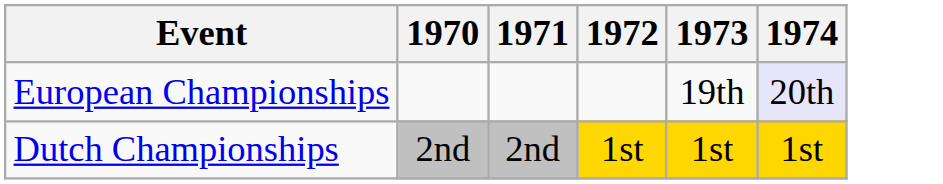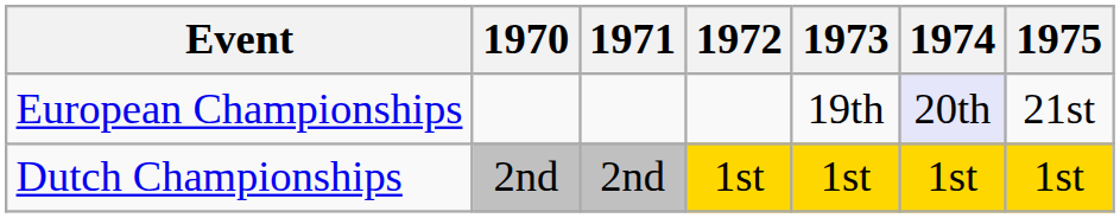 <table class="wikitable">
 <tr>
 <th>Event</th>
 <th>1970</th>
 <th>1971</th>
 <th>1972</th>
 <th>1973</th>
 <th>1974</th>
+<th>1975</th>
 </tr>
 <tr>
 <td><a href='#'>European Championships</a></td>
 <td></td>
 <td></td>
 <td></td>
 <td align="center">19th</td>
 <td align="center" style="background: lavender;">20th</td>
+<td align="center">21st</td>
 </tr>
 <tr>
 <td><a href='#'>Dutch Championships</a></td>
 <td align="center" bgcolor="silver">2nd</td>
 <td align="center" bgcolor="silver">2nd</td>
 <td align="center" bgcolor="gold">1st</td>
 <td align="center" bgcolor="gold">1st</td>
 <td align="center" bgcolor="gold">1st</td>
+<td align="center" bgcolor="gold">1st</td>
 </tr>
 </table>
